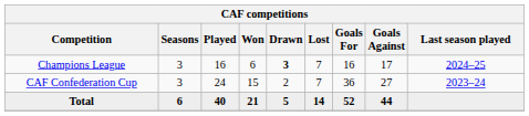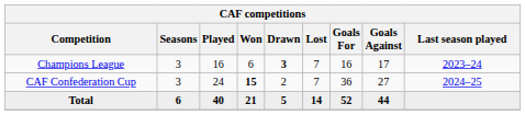 <table class="wikitable" style="font-size:95%; text-align: center;">
 <tr>
 <th colspan="9">CAF competitions</th>
 </tr>
 <tr>
 <th width="200">Competition</th>
 <th width="30">Seasons</th>
 <th width="30">Played</th>
 <th width="30">Won</th>
 <th width="30">Drawn</th>
 <th width="30">Lost</th>
 <th width="30">Goals For</th>
 <th width="30">Goals Against</th>
 <th width="150">Last season played</th>
 </tr>
 <tr>
 <td><a href='#'>Champions League</a></td>
 <td>3</td>
 <td>16</td>
 <td>6</td>
 <td><strong>3</strong></td>
 <td>7</td>
 <td>16</td>
 <td>17</td>
-<td><a href='#'>2024–25</a></td>
+<td><a href='#'>2023–24</a></td>
 </tr>
 <tr>
 <td><a href='#'>CAF Confederation Cup</a></td>
 <td>3</td>
 <td>24</td>
-<td>15</td>
+<td><strong>15</strong></td>
 <td>2</td>
 <td>7</td>
 <td>36</td>
 <td>27</td>
-<td><a href='#'>2023–24</a></td>
+<td><a href='#'>2024–25</a></td>
 </tr>
 <tr bgcolor=#EEEEEE>
 <td><strong>Total</strong></td>
 <td><strong>6</strong></td>
 <td><strong>40</strong></td>
 <td><strong>21</strong></td>
 <td><strong>5</strong></td>
 <td><strong>14</strong></td>
 <td><strong>52</strong></td>
 <td><strong>44</strong></td>
 <td></td>
 </tr>
 <tr>
 </tr>
 </table>
